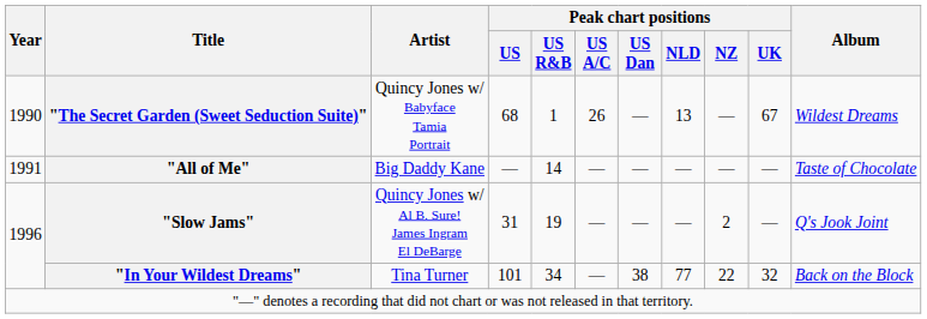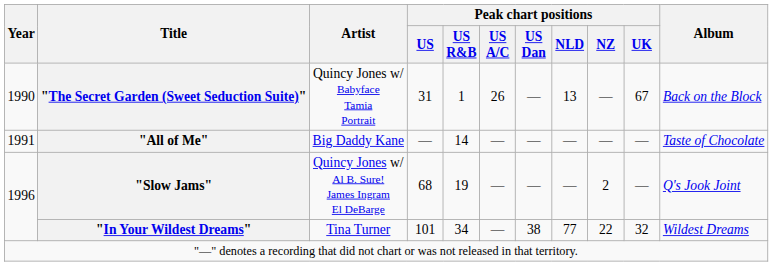 <table class="wikitable plainrowheaders" style="text-align:center;">
 <tr>
 <th rowspan="2">Year</th>
 <th rowspan="2">Title</th>
 <th rowspan="2">Artist</th>
 <th colspan="7">Peak chart positions</th>
 <th rowspan="2">Album</th>
 </tr>
 <tr>
 <th width="35"><a href='#'>US</a><br></th>
 <th width="35"><a href='#'>US<br>R&B</a><br></th>
 <th width="35"><a href='#'>US A/C</a><br></th>
 <th width="35"><a href='#'>US<br>Dan</a><br></th>
 <th width="35"><a href='#'>NLD</a><br></th>
 <th width="35"><a href='#'>NZ</a><br></th>
 <th width="35"><a href='#'>UK</a><br></th>
 </tr>
 <tr>
 <td>1990</td>
 <th scope="row">"<a href='#'>The Secret Garden (Sweet Seduction Suite)</a>"</th>
 <td>Quincy Jones w/<br><small><a href='#'>Babyface</a></small><br><small><a href='#'>Tamia</a></small><br><small><a href='#'>Portrait</a></small></td>
-<td>68</td>
+<td>31</td>
 <td>1</td>
 <td>26</td>
 <td>—</td>
 <td>13</td>
 <td>—</td>
 <td>67</td>
-<td align="left"><em><a href='#'>Wildest Dreams</a></em></td>
+<td align="left"><em><a href='#'>Back on the Block</a></em></td>
 </tr>
 <tr>
 <td>1991</td>
 <th scope="row">"All of Me"</th>
 <td><a href='#'>Big Daddy Kane</a></td>
 <td>—</td>
 <td>14</td>
 <td>—</td>
 <td>—</td>
 <td>—</td>
 <td>—</td>
 <td>—</td>
 <td align="left"><em><a href='#'>Taste of Chocolate</a></em></td>
 </tr>
 <tr>
 <td rowspan="2">1996</td>
 <th scope="row">"Slow Jams"</th>
 <td><a href='#'>Quincy Jones</a> w/<br><small><a href='#'>Al B. Sure!</a></small><br><small><a href='#'>James Ingram</a></small><br><small><a href='#'>El DeBarge</a></small></td>
-<td>31</td>
+<td>68</td>
 <td>19</td>
 <td>—</td>
 <td>—</td>
 <td>—</td>
 <td>2</td>
 <td>—</td>
 <td align="left"><em><a href='#'>Q's Jook Joint</a></em></td>
 </tr>
 <tr>
 <th scope="row">"<a href='#'>In Your Wildest Dreams</a>"</th>
 <td><a href='#'>Tina Turner</a></td>
 <td>101</td>
 <td>34</td>
 <td>—</td>
 <td>38</td>
 <td>77</td>
 <td>22</td>
 <td>32</td>
-<td align="left"><em><a href='#'>Back on the Block</a></em></td>
+<td align="left"><em><a href='#'>Wildest Dreams</a></em></td>
 </tr>
 <tr>
 <td colspan="15" style="font-size:90%">"—" denotes a recording that did not chart or was not released in that territory.</td>
 </tr>
 </table>
